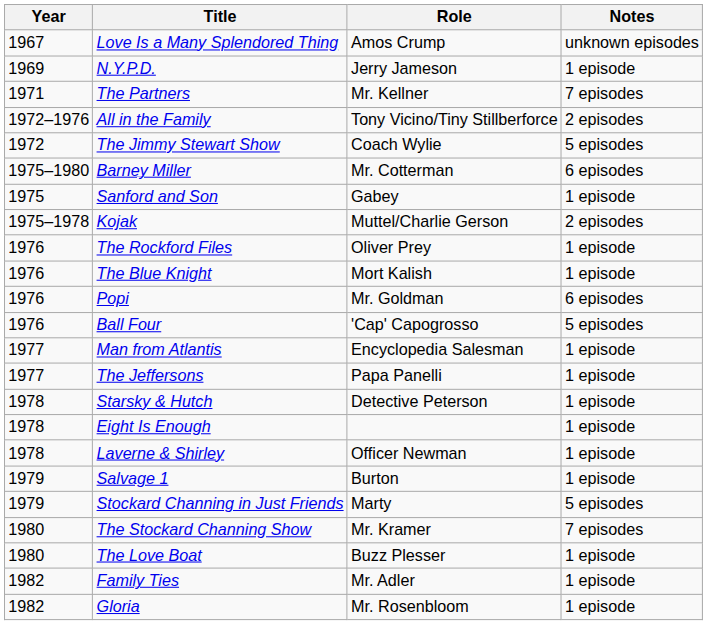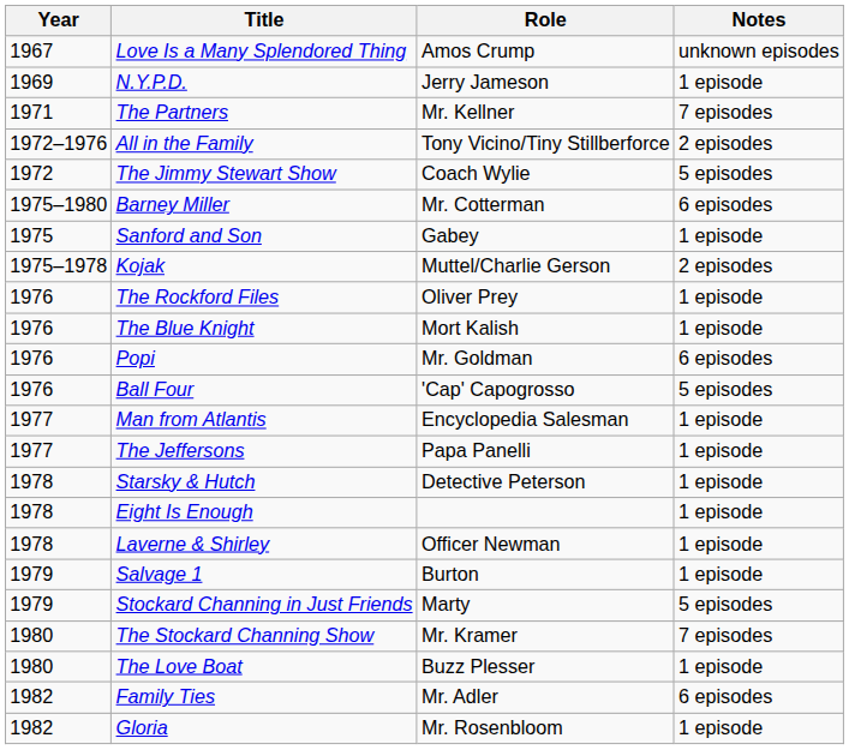 <table class="wikitable">
 <tr>
 <th>Year</th>
 <th>Title</th>
 <th>Role</th>
 <th>Notes</th>
 </tr>
 <tr>
 <td>1967</td>
 <td><em><a href='#'>Love Is a Many Splendored Thing</a></em></td>
 <td>Amos Crump</td>
 <td>unknown episodes</td>
 </tr>
 <tr>
 <td>1969</td>
 <td><em><a href='#'>N.Y.P.D.</a></em></td>
 <td>Jerry Jameson</td>
 <td>1 episode</td>
 </tr>
 <tr>
 <td>1971</td>
 <td><em><a href='#'>The Partners</a></em></td>
 <td>Mr. Kellner</td>
 <td>7 episodes</td>
 </tr>
 <tr>
 <td>1972–1976</td>
 <td><em><a href='#'>All in the Family</a></em></td>
 <td>Tony Vicino/Tiny Stillberforce</td>
 <td>2 episodes</td>
 </tr>
 <tr>
 <td>1972</td>
 <td><em><a href='#'>The Jimmy Stewart Show</a></em></td>
 <td>Coach Wylie</td>
 <td>5 episodes</td>
 </tr>
 <tr>
 <td>1975–1980</td>
 <td><em><a href='#'>Barney Miller</a></em></td>
 <td>Mr. Cotterman</td>
 <td>6 episodes</td>
 </tr>
 <tr>
 <td>1975</td>
 <td><em><a href='#'>Sanford and Son</a></em></td>
 <td>Gabey</td>
 <td>1 episode</td>
 </tr>
 <tr>
 <td>1975–1978</td>
 <td><em><a href='#'>Kojak</a></em></td>
 <td>Muttel/Charlie Gerson</td>
 <td>2 episodes</td>
 </tr>
 <tr>
 <td>1976</td>
 <td><em><a href='#'>The Rockford Files</a></em></td>
 <td>Oliver Prey</td>
 <td>1 episode</td>
 </tr>
 <tr>
 <td>1976</td>
 <td><em><a href='#'>The Blue Knight</a></em></td>
 <td>Mort Kalish</td>
 <td>1 episode</td>
 </tr>
 <tr>
 <td>1976</td>
 <td><em><a href='#'>Popi</a></em></td>
 <td>Mr. Goldman</td>
 <td>6 episodes</td>
 </tr>
 <tr>
 <td>1976</td>
 <td><em><a href='#'>Ball Four</a></em></td>
 <td>'Cap' Capogrosso</td>
 <td>5 episodes</td>
 </tr>
 <tr>
 <td>1977</td>
 <td><em><a href='#'>Man from Atlantis</a></em></td>
 <td>Encyclopedia Salesman</td>
 <td>1 episode</td>
 </tr>
 <tr>
 <td>1977</td>
 <td><em><a href='#'>The Jeffersons</a></em></td>
 <td>Papa Panelli</td>
 <td>1 episode</td>
 </tr>
 <tr>
 <td>1978</td>
 <td><em><a href='#'>Starsky & Hutch</a></em></td>
 <td>Detective Peterson</td>
 <td>1 episode</td>
 </tr>
 <tr>
 <td>1978</td>
 <td><em><a href='#'>Eight Is Enough</a></em></td>
 <td></td>
 <td>1 episode</td>
 </tr>
 <tr>
 <td>1978</td>
 <td><em><a href='#'>Laverne & Shirley</a></em></td>
 <td>Officer Newman</td>
 <td>1 episode</td>
 </tr>
 <tr>
 <td>1979</td>
 <td><em><a href='#'>Salvage 1</a></em></td>
 <td>Burton</td>
 <td>1 episode</td>
 </tr>
 <tr>
 <td>1979</td>
 <td><em><a href='#'>Stockard Channing in Just Friends</a></em></td>
 <td>Marty</td>
 <td>5 episodes</td>
 </tr>
 <tr>
 <td>1980</td>
 <td><em><a href='#'>The Stockard Channing Show</a></em></td>
 <td>Mr. Kramer</td>
 <td>7 episodes</td>
 </tr>
 <tr>
 <td>1980</td>
 <td><em><a href='#'>The Love Boat</a></em></td>
 <td>Buzz Plesser</td>
 <td>1 episode</td>
 </tr>
 <tr>
 <td>1982</td>
 <td><em><a href='#'>Family Ties</a></em></td>
 <td>Mr. Adler</td>
-<td>1 episode</td>
+<td>6 episodes</td>
 </tr>
 <tr>
 <td>1982</td>
 <td><em><a href='#'>Gloria</a></em></td>
 <td>Mr. Rosenbloom</td>
 <td>1 episode</td>
 </tr>
 </table>
